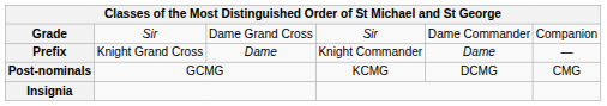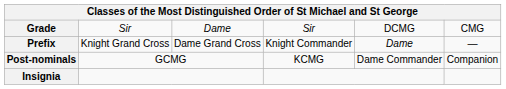 <table class="wikitable">
 <tr>
 <th colspan="9">Classes of the Most Distinguished Order of St Michael and St George</th>
 </tr>
 <tr>
 <th>Grade</th>
 <td align="center"><em>Sir</em></td>
-<td align="center">Dame Grand Cross</td>
+<td align="center"><em>Dame</em></td>
 <td align="center"><em>Sir</em></td>
-<td align="center">Dame Commander</td>
-<td align="center">Companion</td>
+<td align="center">DCMG</td>
+<td align="center">CMG</td>
 </tr>
 <tr>
 <th>Prefix</th>
 <td align="center">Knight Grand Cross</td>
-<td align="center"><em>Dame</em></td>
+<td align="center">Dame Grand Cross</td>
 <td align="center">Knight Commander</td>
 <td align="center"><em>Dame</em></td>
 <td align="center">—</td>
 </tr>
 <tr>
 <th>Post-nominals</th>
 <td align="center" colspan="2">GCMG</td>
 <td align="center">KCMG</td>
-<td align="center">DCMG</td>
-<td align="center">CMG</td>
+<td align="center">Dame Commander</td>
+<td align="center">Companion</td>
 </tr>
 <tr>
 <th>Insignia</th>
 <td colspan="2" align="center"></td>
 <td colspan="2" align="center"></td>
 <td align="center"></td>
 </tr>
 </table>
